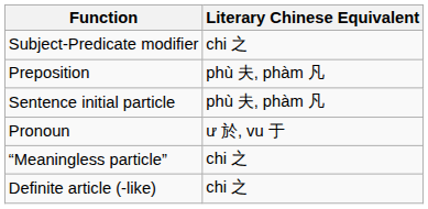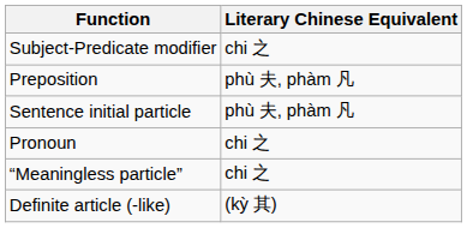 <table class="wikitable">
 <tr>
 <th>Function</th>
 <th>Literary Chinese Equivalent</th>
 </tr>
 <tr>
 <td>Subject-Predicate modifier</td>
 <td>chi 之</td>
 </tr>
 <tr>
 <td>Preposition</td>
 <td>phù 夫, phàm 凡</td>
 </tr>
 <tr>
 <td>Sentence initial particle</td>
 <td>phù 夫, phàm 凡</td>
 </tr>
 <tr>
 <td>Pronoun</td>
-<td>ư 於, vu 于</td>
+<td>chi 之</td>
 </tr>
 <tr>
 <td>“Meaningless particle”</td>
 <td>chi 之</td>
 </tr>
 <tr>
 <td>Definite article (-like)</td>
-<td>chi 之</td>
+<td>(kỳ 其)</td>
 </tr>
 </table>
